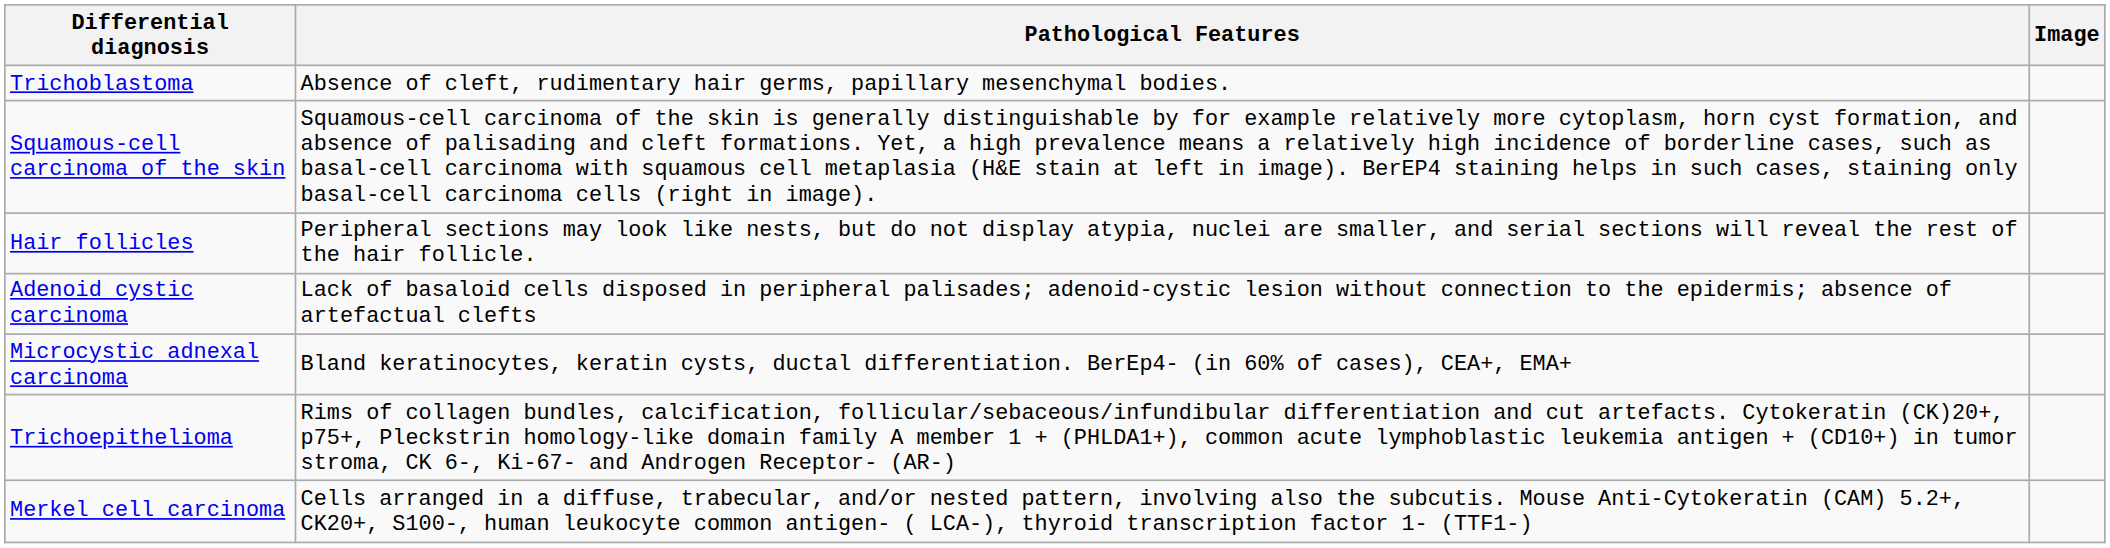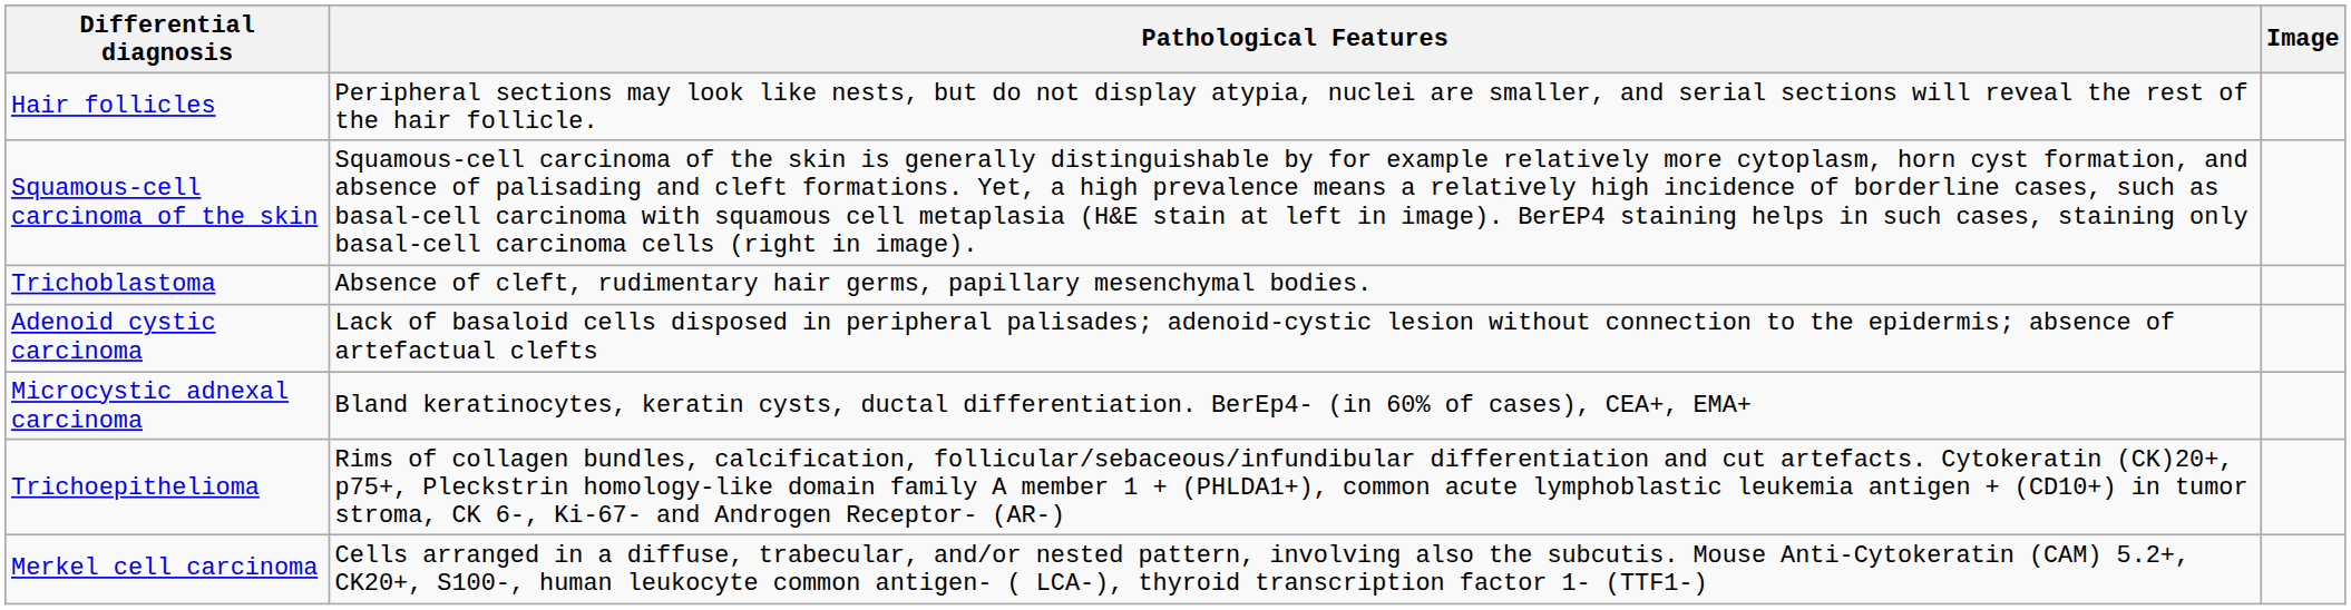 <table class="wikitable">
 <tr>
 <th>Differential diagnosis</th>
 <th>Pathological Features</th>
 <th>Image</th>
 </tr>
 <tr>
-<td><a href='#'>Trichoblastoma</a></td>
-<td>Absence of cleft, rudimentary hair germs, papillary mesenchymal bodies.</td>
+<td><a href='#'>Hair follicles</a></td>
+<td>Peripheral sections may look like nests, but do not display atypia, nuclei are smaller, and serial sections will reveal the rest of the hair follicle.</td>
 <td></td>
 </tr>
 <tr>
 <td><a href='#'>Squamous-cell carcinoma of the skin</a></td>
 <td>Squamous-cell carcinoma of the skin is generally distinguishable by for example relatively more cytoplasm, horn cyst formation, and absence of palisading and cleft formations. Yet, a high prevalence means a relatively high incidence of borderline cases, such as basal-cell carcinoma with squamous cell metaplasia (H&E stain at left in image). BerEP4 staining helps in such cases, staining only basal-cell carcinoma cells (right in image).</td>
 <td></td>
 </tr>
 <tr>
-<td><a href='#'>Hair follicles</a></td>
-<td>Peripheral sections may look like nests, but do not display atypia, nuclei are smaller, and serial sections will reveal the rest of the hair follicle.</td>
+<td><a href='#'>Trichoblastoma</a></td>
+<td>Absence of cleft, rudimentary hair germs, papillary mesenchymal bodies.</td>
 <td></td>
 </tr>
 <tr>
 <td><a href='#'>Adenoid cystic carcinoma</a></td>
 <td>Lack of basaloid cells disposed in peripheral palisades; adenoid-cystic lesion without connection to the epidermis; absence of artefactual clefts</td>
 <td></td>
 </tr>
 <tr>
 <td><a href='#'>Microcystic adnexal carcinoma</a></td>
 <td>Bland keratinocytes, keratin cysts, ductal differentiation. BerEp4- (in 60% of cases), CEA+, EMA+</td>
 <td></td>
 </tr>
 <tr>
 <td><a href='#'>Trichoepithelioma</a></td>
 <td>Rims of collagen bundles, calcification, follicular/sebaceous/infundibular differentiation and cut artefacts. Cytokeratin (CK)20+, p75+, Pleckstrin homology-like domain family A member 1 + (PHLDA1+), common acute lymphoblastic leukemia antigen + (CD10+) in tumor stroma, CK 6-, Ki-67- and Androgen Receptor- (AR-)</td>
 <td></td>
 </tr>
 <tr>
 <td><a href='#'>Merkel cell carcinoma</a></td>
 <td>Cells arranged in a diffuse, trabecular, and/or nested pattern, involving also the subcutis. Mouse Anti-Cytokeratin (CAM) 5.2+, CK20+, S100-, human leukocyte common antigen- ( LCA-), thyroid transcription factor 1- (TTF1-)</td>
 <td></td>
 </tr>
 </table>
